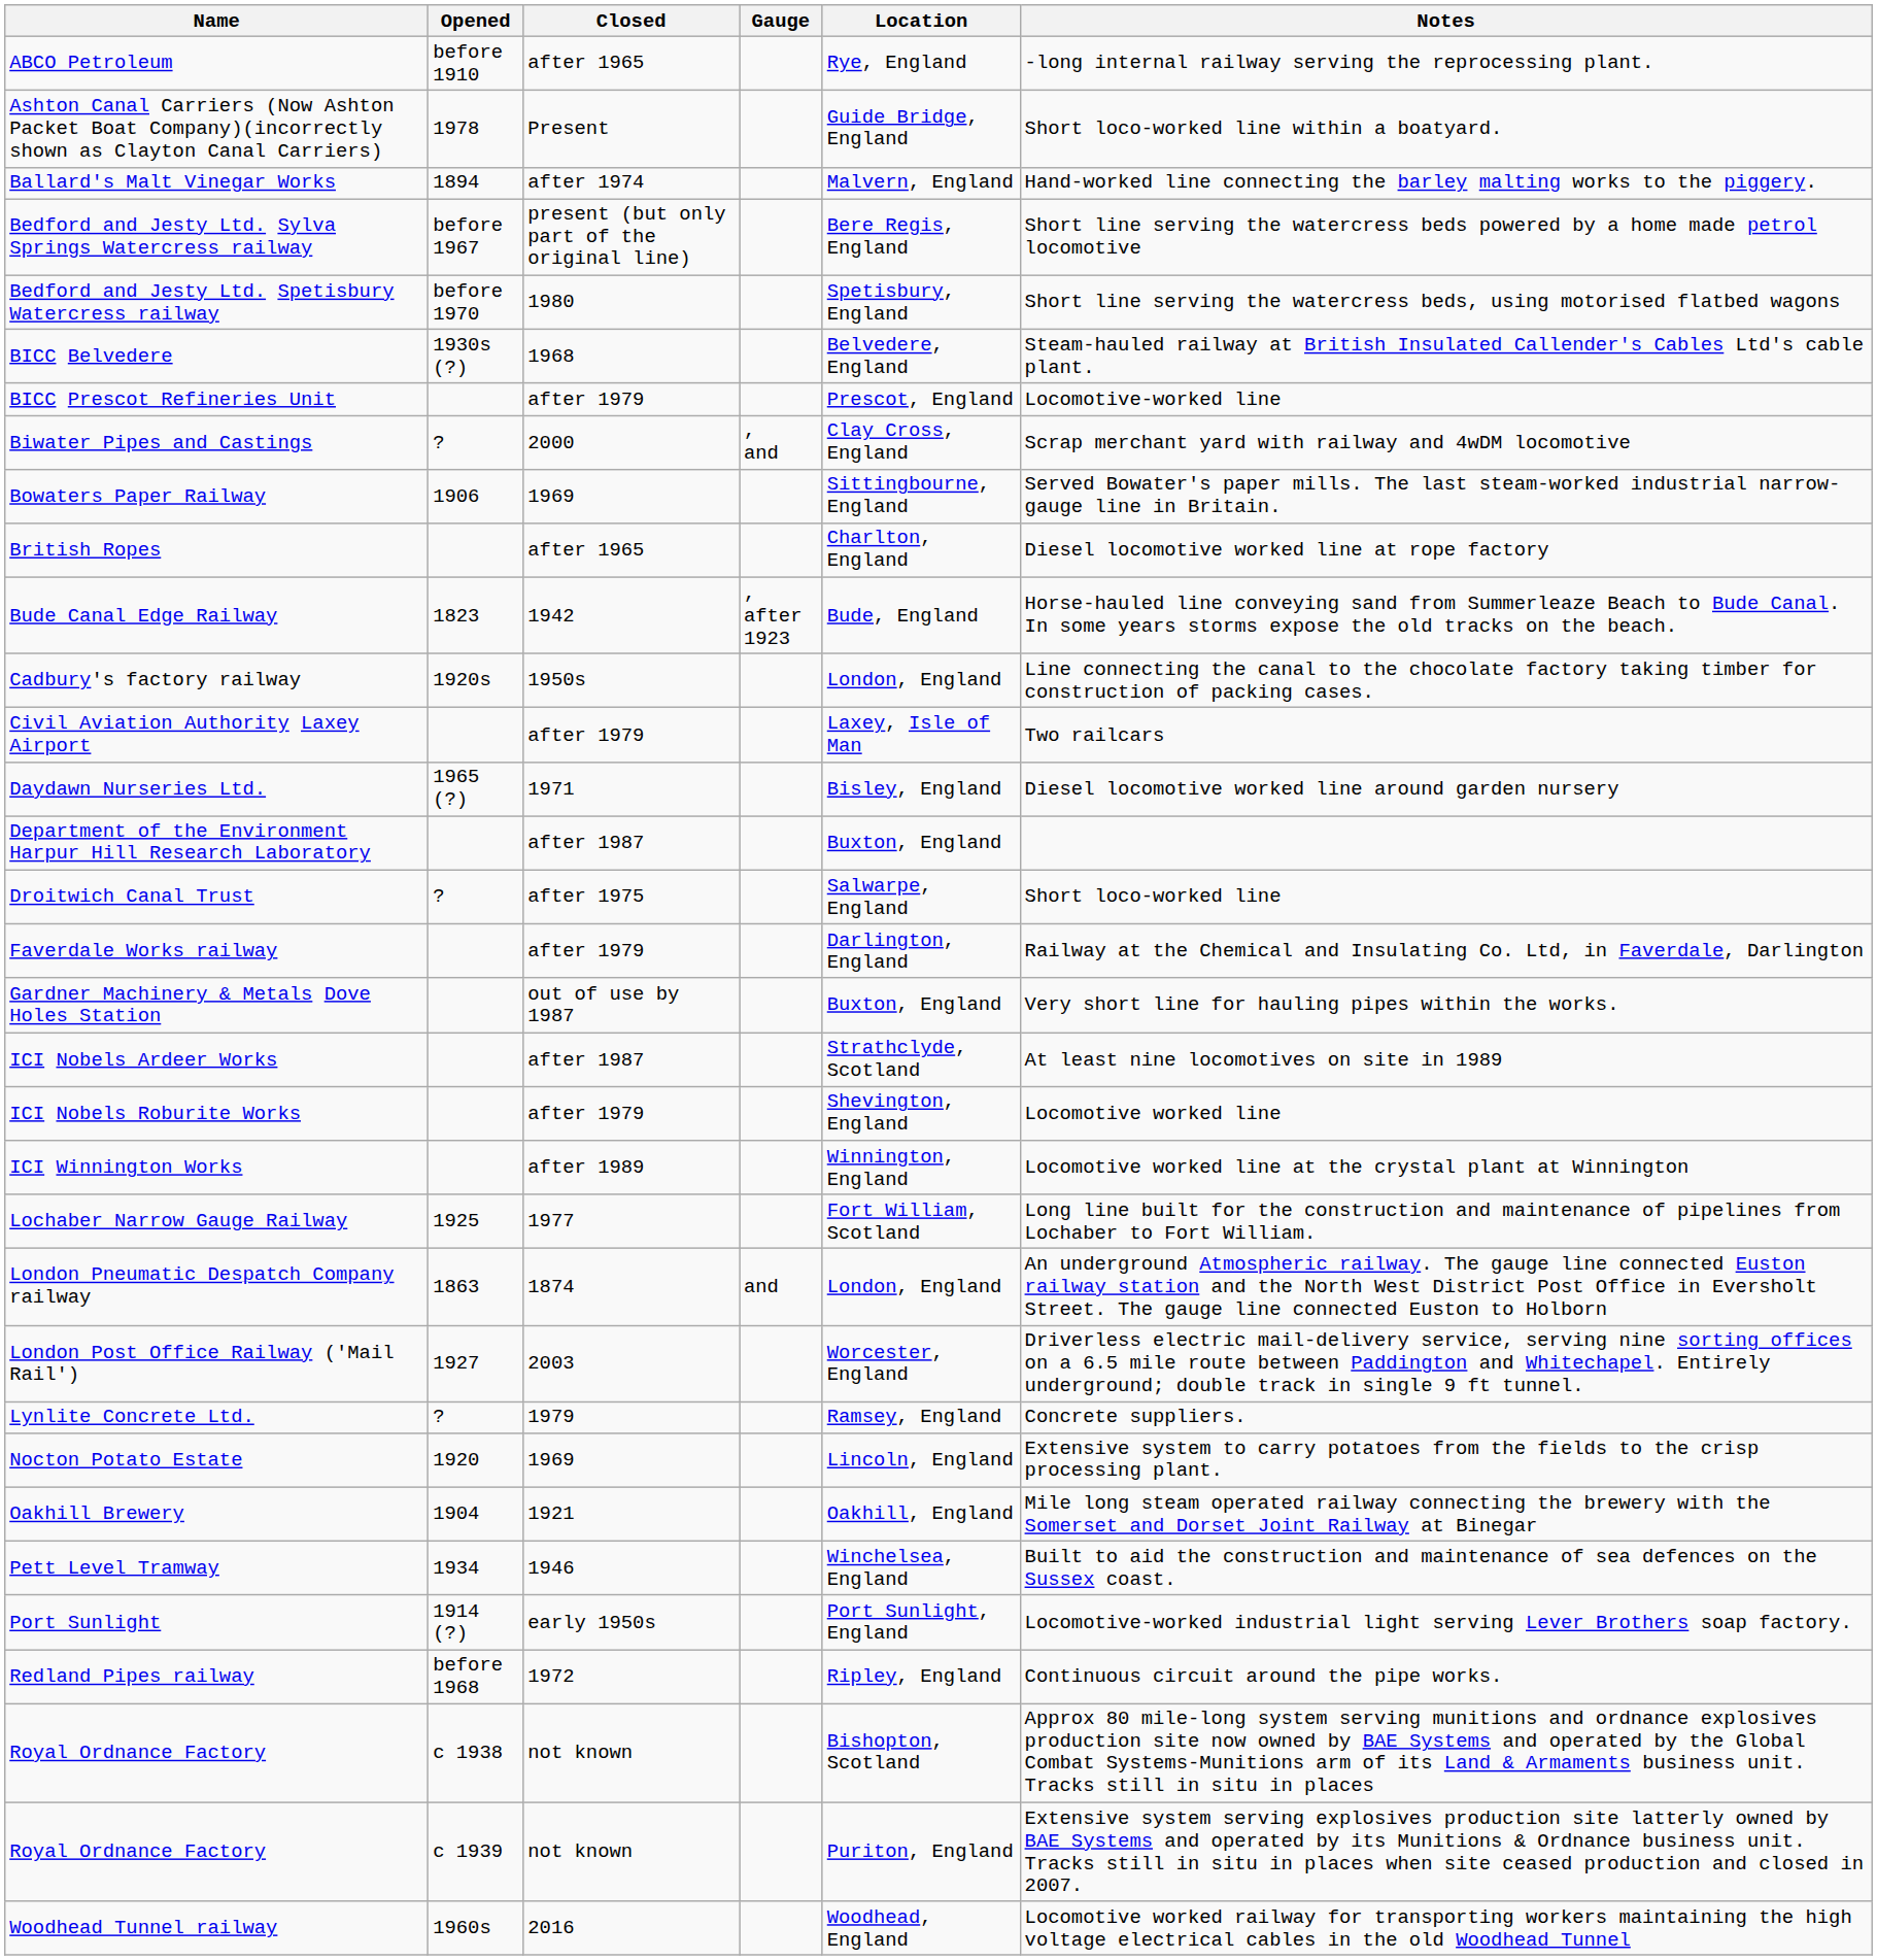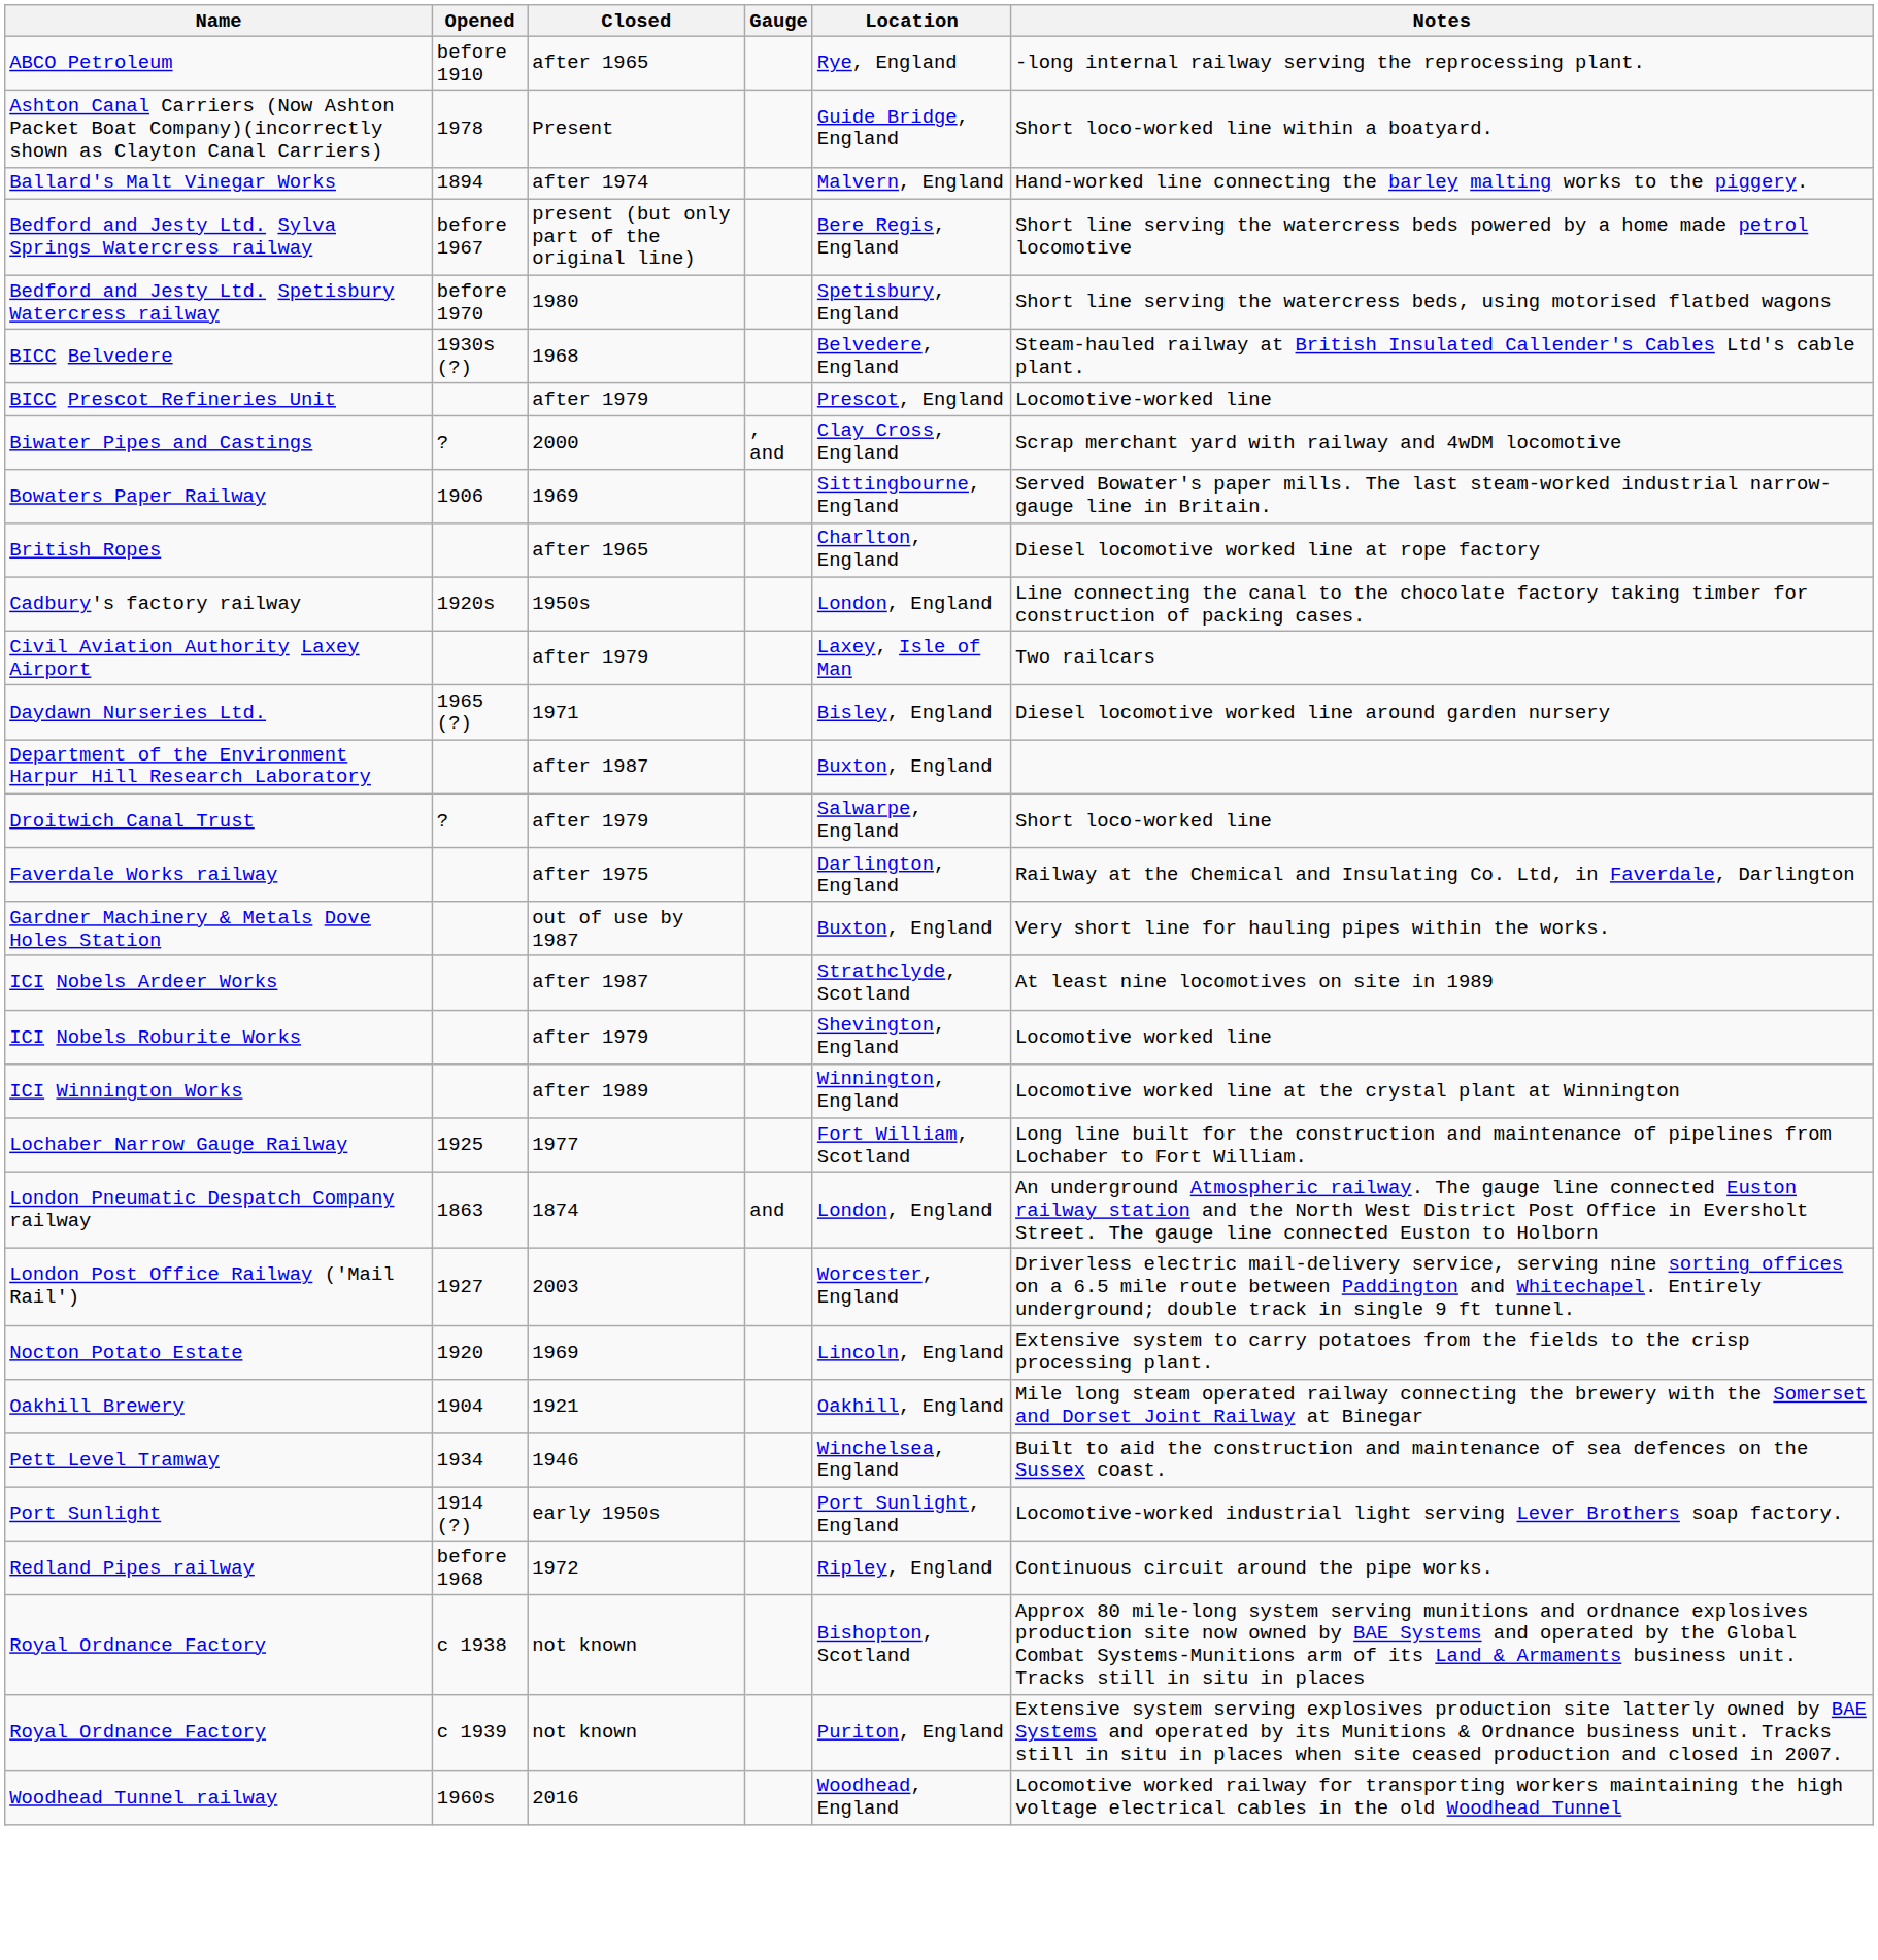 <table class="wikitable">
 <tr>
 <th>Name</th>
 <th>Opened</th>
 <th>Closed</th>
 <th>Gauge</th>
 <th>Location</th>
 <th>Notes</th>
 </tr>
 <tr>
 <td><a href='#'>ABCO Petroleum</a></td>
 <td>before 1910</td>
 <td>after 1965</td>
 <td></td>
 <td><a href='#'>Rye</a>, England</td>
 <td>-long internal railway serving the reprocessing plant.</td>
 </tr>
 <tr>
 <td><a href='#'>Ashton Canal</a> Carriers (Now Ashton Packet Boat Company)(incorrectly shown as Clayton Canal Carriers)</td>
 <td>1978</td>
 <td>Present</td>
 <td></td>
 <td><a href='#'>Guide Bridge</a>, England</td>
 <td>Short loco-worked line within a boatyard.</td>
 </tr>
 <tr>
 <td><a href='#'>Ballard's Malt Vinegar Works</a></td>
 <td>1894</td>
 <td>after 1974</td>
 <td></td>
 <td><a href='#'>Malvern</a>, England</td>
 <td>Hand-worked line connecting the <a href='#'>barley</a> <a href='#'>malting</a> works to the <a href='#'>piggery</a>.</td>
 </tr>
 <tr>
 <td><a href='#'>Bedford and Jesty Ltd.</a> <a href='#'>Sylva Springs Watercress railway</a></td>
 <td>before 1967</td>
 <td>present (but only part of the original line)</td>
 <td></td>
 <td><a href='#'>Bere Regis</a>, England</td>
 <td>Short line serving the watercress beds powered by a home made <a href='#'>petrol</a> locomotive</td>
 </tr>
 <tr>
 <td><a href='#'>Bedford and Jesty Ltd.</a> <a href='#'>Spetisbury Watercress railway</a></td>
 <td>before 1970</td>
 <td>1980</td>
 <td></td>
 <td><a href='#'>Spetisbury</a>, England</td>
 <td>Short line serving the watercress beds, using motorised flatbed wagons</td>
 </tr>
 <tr>
 <td><a href='#'>BICC</a> <a href='#'>Belvedere</a></td>
 <td>1930s (?)</td>
 <td>1968</td>
 <td></td>
 <td><a href='#'>Belvedere</a>, England</td>
 <td>Steam-hauled railway at <a href='#'>British Insulated Callender's Cables</a> Ltd's cable plant.</td>
 </tr>
 <tr>
 <td><a href='#'>BICC</a> <a href='#'>Prescot Refineries Unit</a></td>
 <td></td>
 <td>after 1979</td>
 <td></td>
 <td><a href='#'>Prescot</a>, England</td>
 <td>Locomotive-worked line</td>
 </tr>
 <tr>
 <td><a href='#'>Biwater Pipes and Castings</a></td>
 <td>?</td>
 <td>2000</td>
 <td>,<br> and </td>
 <td><a href='#'>Clay Cross</a>, England</td>
 <td>Scrap merchant yard with railway and 4wDM locomotive</td>
 </tr>
 <tr>
 <td><a href='#'>Bowaters Paper Railway</a></td>
 <td>1906</td>
 <td>1969</td>
 <td></td>
 <td><a href='#'>Sittingbourne</a>, England</td>
 <td>Served Bowater's paper mills. The last steam-worked industrial narrow-gauge line in Britain.</td>
 </tr>
 <tr>
 <td><a href='#'>British Ropes</a></td>
 <td></td>
 <td>after 1965</td>
 <td></td>
 <td><a href='#'>Charlton</a>, England</td>
 <td>Diesel locomotive worked line at rope factory</td>
 </tr>
 <tr>
-<td><a href='#'>Bude Canal Edge Railway</a></td>
-<td>1823</td>
-<td>1942</td>
-<td>,<br> after 1923</td>
-<td><a href='#'>Bude</a>, England</td>
-<td>Horse-hauled line conveying sand from Summerleaze Beach to <a href='#'>Bude Canal</a>. In some years storms expose the old tracks on the beach.</td>
-</tr>
-<tr>
 <td><a href='#'>Cadbury</a>'s factory railway </td>
 <td>1920s</td>
 <td>1950s</td>
 <td></td>
 <td><a href='#'>London</a>, England</td>
 <td>Line connecting the canal to the chocolate factory taking timber for construction of packing cases.</td>
 </tr>
 <tr>
 <td><a href='#'>Civil Aviation Authority</a> <a href='#'>Laxey Airport</a></td>
 <td></td>
 <td>after 1979</td>
 <td></td>
 <td><a href='#'>Laxey</a>, <a href='#'>Isle of Man</a></td>
 <td>Two railcars</td>
 </tr>
 <tr>
 <td><a href='#'>Daydawn Nurseries Ltd.</a></td>
 <td>1965 (?)</td>
 <td>1971</td>
 <td></td>
 <td><a href='#'>Bisley</a>, England</td>
 <td>Diesel locomotive worked line around garden nursery</td>
 </tr>
 <tr>
 <td><a href='#'>Department of the Environment</a> <a href='#'>Harpur Hill Research Laboratory</a></td>
 <td></td>
 <td>after 1987</td>
 <td></td>
 <td><a href='#'>Buxton</a>, England</td>
 <td></td>
 </tr>
 <tr>
 <td><a href='#'>Droitwich Canal Trust</a></td>
 <td>?</td>
-<td>after 1975</td>
+<td>after 1979</td>
 <td></td>
 <td><a href='#'>Salwarpe</a>, England</td>
 <td>Short loco-worked line</td>
 </tr>
 <tr>
 <td><a href='#'>Faverdale Works railway</a></td>
 <td></td>
-<td>after 1979</td>
+<td>after 1975</td>
 <td></td>
 <td><a href='#'>Darlington</a>, England</td>
 <td>Railway at the Chemical and Insulating Co. Ltd, in <a href='#'>Faverdale</a>, Darlington</td>
 </tr>
 <tr>
 <td><a href='#'>Gardner Machinery & Metals</a> <a href='#'>Dove Holes Station</a></td>
 <td></td>
 <td>out of use by 1987</td>
 <td></td>
 <td><a href='#'>Buxton</a>, England</td>
 <td>Very short line for hauling pipes within the works.</td>
 </tr>
 <tr>
 <td><a href='#'>ICI</a> <a href='#'>Nobels Ardeer Works</a></td>
 <td></td>
 <td>after 1987</td>
 <td></td>
 <td><a href='#'>Strathclyde</a>, Scotland</td>
 <td>At least nine locomotives on site in 1989</td>
 </tr>
 <tr>
 <td><a href='#'>ICI</a> <a href='#'>Nobels Roburite Works</a></td>
 <td></td>
 <td>after 1979</td>
 <td></td>
 <td><a href='#'>Shevington</a>, England</td>
 <td>Locomotive worked line</td>
 </tr>
 <tr>
 <td><a href='#'>ICI</a> <a href='#'>Winnington Works</a></td>
 <td></td>
 <td>after 1989</td>
 <td></td>
 <td><a href='#'>Winnington</a>, England</td>
 <td>Locomotive worked line at the crystal plant at Winnington</td>
 </tr>
 <tr>
 <td><a href='#'>Lochaber Narrow Gauge Railway</a></td>
 <td>1925</td>
 <td>1977</td>
 <td></td>
 <td><a href='#'>Fort William</a>, Scotland</td>
 <td>Long line built for the construction and maintenance of pipelines from Lochaber to Fort William.</td>
 </tr>
 <tr>
 <td><a href='#'>London Pneumatic Despatch Company</a> railway</td>
 <td>1863</td>
 <td>1874</td>
 <td> and </td>
 <td><a href='#'>London</a>, England</td>
 <td>An underground <a href='#'>Atmospheric railway</a>. The  gauge line connected <a href='#'>Euston railway station</a> and the North West District Post Office in Eversholt Street. The  gauge line connected Euston to Holborn</td>
 </tr>
 <tr>
 <td><a href='#'>London Post Office Railway</a> ('Mail Rail')</td>
 <td>1927</td>
 <td>2003</td>
 <td></td>
 <td><a href='#'>Worcester</a>, England</td>
 <td>Driverless electric mail-delivery service, serving nine <a href='#'>sorting offices</a> on a 6.5 mile route between <a href='#'>Paddington</a> and <a href='#'>Whitechapel</a>. Entirely underground; double track in single 9 ft tunnel.</td>
-</tr>
-<tr>
-<td><a href='#'>Lynlite Concrete Ltd.</a></td>
-<td>?</td>
-<td>1979</td>
-<td></td>
-<td><a href='#'>Ramsey</a>, England</td>
-<td>Concrete suppliers.</td>
 </tr>
 <tr>
 <td><a href='#'>Nocton Potato Estate</a></td>
 <td>1920</td>
 <td>1969</td>
 <td></td>
 <td><a href='#'>Lincoln</a>, England</td>
 <td>Extensive system to carry potatoes from the fields to the crisp processing plant.</td>
 </tr>
 <tr>
 <td><a href='#'>Oakhill Brewery</a></td>
 <td>1904</td>
 <td>1921</td>
 <td></td>
 <td><a href='#'>Oakhill</a>, England</td>
 <td>Mile long steam operated railway connecting the brewery with the <a href='#'>Somerset and Dorset Joint Railway</a> at Binegar</td>
 </tr>
 <tr>
 <td><a href='#'>Pett Level Tramway</a></td>
 <td>1934</td>
 <td>1946</td>
 <td></td>
 <td><a href='#'>Winchelsea</a>, England</td>
 <td>Built to aid the construction and maintenance of sea defences on the <a href='#'>Sussex</a> coast.</td>
 </tr>
 <tr>
 <td><a href='#'>Port Sunlight</a></td>
 <td>1914 (?)</td>
 <td>early 1950s</td>
 <td></td>
 <td><a href='#'>Port Sunlight</a>, England</td>
 <td>Locomotive-worked industrial light serving <a href='#'>Lever Brothers</a> soap factory.</td>
 </tr>
 <tr>
 <td><a href='#'>Redland Pipes railway</a></td>
 <td>before 1968</td>
 <td>1972</td>
 <td></td>
 <td><a href='#'>Ripley</a>, England</td>
 <td>Continuous circuit around the pipe works.</td>
 </tr>
 <tr>
 <td><a href='#'>Royal Ordnance Factory</a></td>
 <td>c 1938</td>
 <td>not known</td>
 <td></td>
 <td><a href='#'>Bishopton</a>, Scotland</td>
 <td>Approx 80 mile-long system serving munitions and ordnance explosives production site now owned by <a href='#'>BAE Systems</a> and operated by the Global Combat Systems-Munitions arm of its <a href='#'>Land & Armaments</a> business unit.  Tracks still in situ in places</td>
 </tr>
 <tr>
 <td><a href='#'>Royal Ordnance Factory</a></td>
 <td>c 1939</td>
 <td>not known</td>
 <td></td>
 <td><a href='#'>Puriton</a>, England</td>
 <td>Extensive system serving explosives production site latterly owned by <a href='#'>BAE Systems</a> and operated by its Munitions & Ordnance business unit.  Tracks still in situ in places when site ceased production and closed in 2007.</td>
 </tr>
 <tr>
 <td><a href='#'>Woodhead Tunnel railway</a></td>
 <td>1960s</td>
 <td>2016</td>
 <td></td>
 <td><a href='#'>Woodhead</a>, England</td>
 <td>Locomotive worked railway for transporting workers maintaining the high voltage electrical cables in the old <a href='#'>Woodhead Tunnel</a></td>
 </tr>
 </table>
